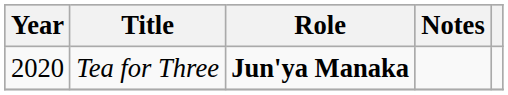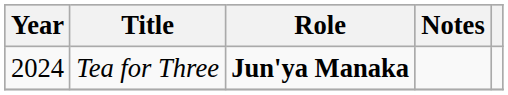 <table class="wikitable">
 <tr>
 <th>Year</th>
 <th>Title</th>
 <th>Role</th>
 <th>Notes</th>
 <th></th>
 </tr>
 <tr>
-<td>2020</td>
+<td>2024</td>
 <td><em>Tea for Three</em></td>
 <td><strong>Jun'ya Manaka</strong></td>
 <td></td>
 <td></td>
 </tr>
 <tr>
 </tr>
 </table>
